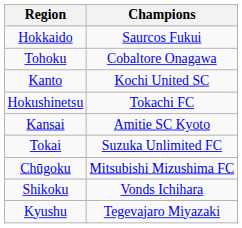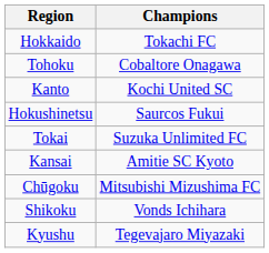 <table class="wikitable" style="text-align:center;">
 <tr>
 <th>Region</th>
 <th>Champions</th>
 </tr>
 <tr>
 <td><a href='#'>Hokkaido</a></td>
-<td><a href='#'>Saurcos Fukui</a></td>
+<td><a href='#'>Tokachi FC</a></td>
 </tr>
 <tr>
 <td><a href='#'>Tohoku</a></td>
 <td><a href='#'>Cobaltore Onagawa</a></td>
 </tr>
 <tr>
 <td><a href='#'>Kanto</a></td>
 <td><a href='#'>Kochi United SC</a></td>
 </tr>
 <tr>
 <td><a href='#'>Hokushinetsu</a></td>
-<td><a href='#'>Tokachi FC</a></td>
+<td><a href='#'>Saurcos Fukui</a></td>
+</tr>
+<tr>
+<td><a href='#'>Tokai</a></td>
+<td><a href='#'>Suzuka Unlimited FC</a></td>
 </tr>
 <tr>
 <td><a href='#'>Kansai</a></td>
 <td><a href='#'>Amitie SC Kyoto</a></td>
-</tr>
-<tr>
-<td><a href='#'>Tokai</a></td>
-<td><a href='#'>Suzuka Unlimited FC</a></td>
 </tr>
 <tr>
 <td><a href='#'>Chūgoku</a></td>
 <td><a href='#'>Mitsubishi Mizushima FC</a></td>
 </tr>
 <tr>
 <td><a href='#'>Shikoku</a></td>
 <td><a href='#'>Vonds Ichihara</a></td>
 </tr>
 <tr>
 <td><a href='#'>Kyushu</a></td>
 <td><a href='#'>Tegevajaro Miyazaki</a></td>
 </tr>
 </table>
